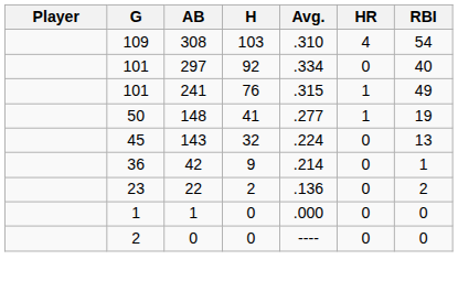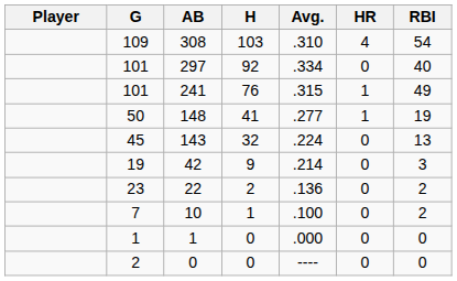 <table class="wikitable sortable">
 <tr>
 <th bgcolor="#DDDDFF" width="16%">Player</th>
 <th bgcolor="#DDDDFF" width="9%">G</th>
 <th bgcolor="#DDDDFF" width="9%">AB</th>
 <th bgcolor="#DDDDFF" width="9%">H</th>
 <th bgcolor="#DDDDFF" width="9%">Avg.</th>
 <th bgcolor="#DDDDFF" width="9%">HR</th>
 <th bgcolor="#DDDDFF" width="9%">RBI</th>
 </tr>
 <tr align="center">
 <td></td>
 <td>109</td>
 <td>308</td>
 <td>103</td>
 <td>.310</td>
 <td>4</td>
 <td>54</td>
 </tr>
 <tr align="center">
 <td></td>
 <td>101</td>
 <td>297</td>
 <td>92</td>
 <td>.334</td>
 <td>0</td>
 <td>40</td>
 </tr>
 <tr align="center">
 <td></td>
 <td>101</td>
 <td>241</td>
 <td>76</td>
 <td>.315</td>
 <td>1</td>
 <td>49</td>
 </tr>
 <tr align="center">
 <td></td>
 <td>50</td>
 <td>148</td>
 <td>41</td>
 <td>.277</td>
 <td>1</td>
 <td>19</td>
 </tr>
 <tr align="center">
 <td></td>
 <td>45</td>
 <td>143</td>
 <td>32</td>
 <td>.224</td>
 <td>0</td>
 <td>13</td>
 </tr>
 <tr align="center">
 <td></td>
-<td>36</td>
+<td>19</td>
 <td>42</td>
 <td>9</td>
 <td>.214</td>
 <td>0</td>
-<td>1</td>
+<td>3</td>
 </tr>
 <tr align="center">
 <td></td>
 <td>23</td>
 <td>22</td>
 <td>2</td>
 <td>.136</td>
+<td>0</td>
+<td>2</td>
+</tr>
+<tr align="center">
+<td></td>
+<td>7</td>
+<td>10</td>
+<td>1</td>
+<td>.100</td>
 <td>0</td>
 <td>2</td>
 </tr>
 <tr align="center">
 <td></td>
 <td>1</td>
 <td>1</td>
 <td>0</td>
 <td>.000</td>
 <td>0</td>
 <td>0</td>
 </tr>
 <tr align="center">
 <td></td>
 <td>2</td>
 <td>0</td>
 <td>0</td>
 <td>----</td>
 <td>0</td>
 <td>0</td>
 </tr>
 </table>
